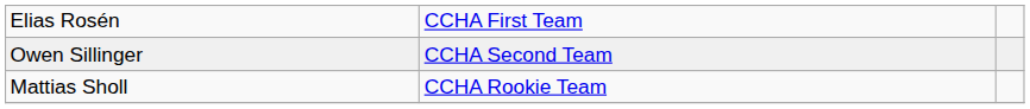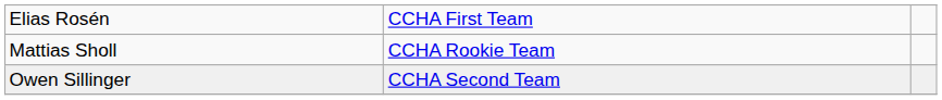 <table class="wikitable" width=40%>
 <tr>
 <td>Elias Rosén</td>
 <td rowspan=1><a href='#'>CCHA First Team</a></td>
+<td rowspan=1></td>
+</tr>
+<tr>
+<td>Mattias Sholl</td>
+<td rowspan=1><a href='#'>CCHA Rookie Team</a></td>
 <td rowspan=1></td>
 </tr>
 <tr bgcolor=f0f0f0>
 <td>Owen Sillinger</td>
 <td rowspan=1><a href='#'>CCHA Second Team</a></td>
 <td rowspan=1></td>
 </tr>
 <tr>
-<td>Mattias Sholl</td>
-<td rowspan=1><a href='#'>CCHA Rookie Team</a></td>
-<td rowspan=1></td>
-</tr>
-<tr>
 </tr>
 </table>
